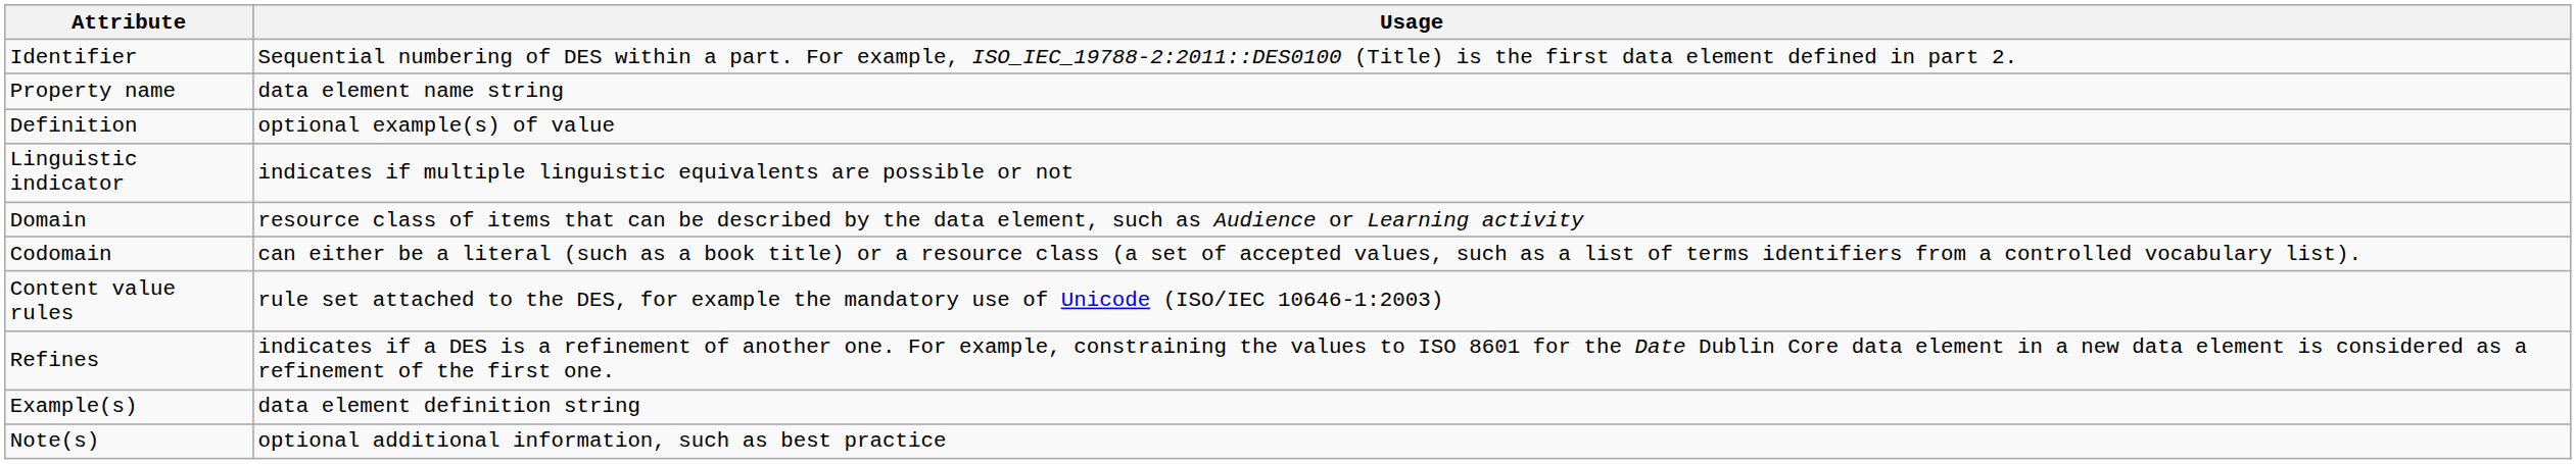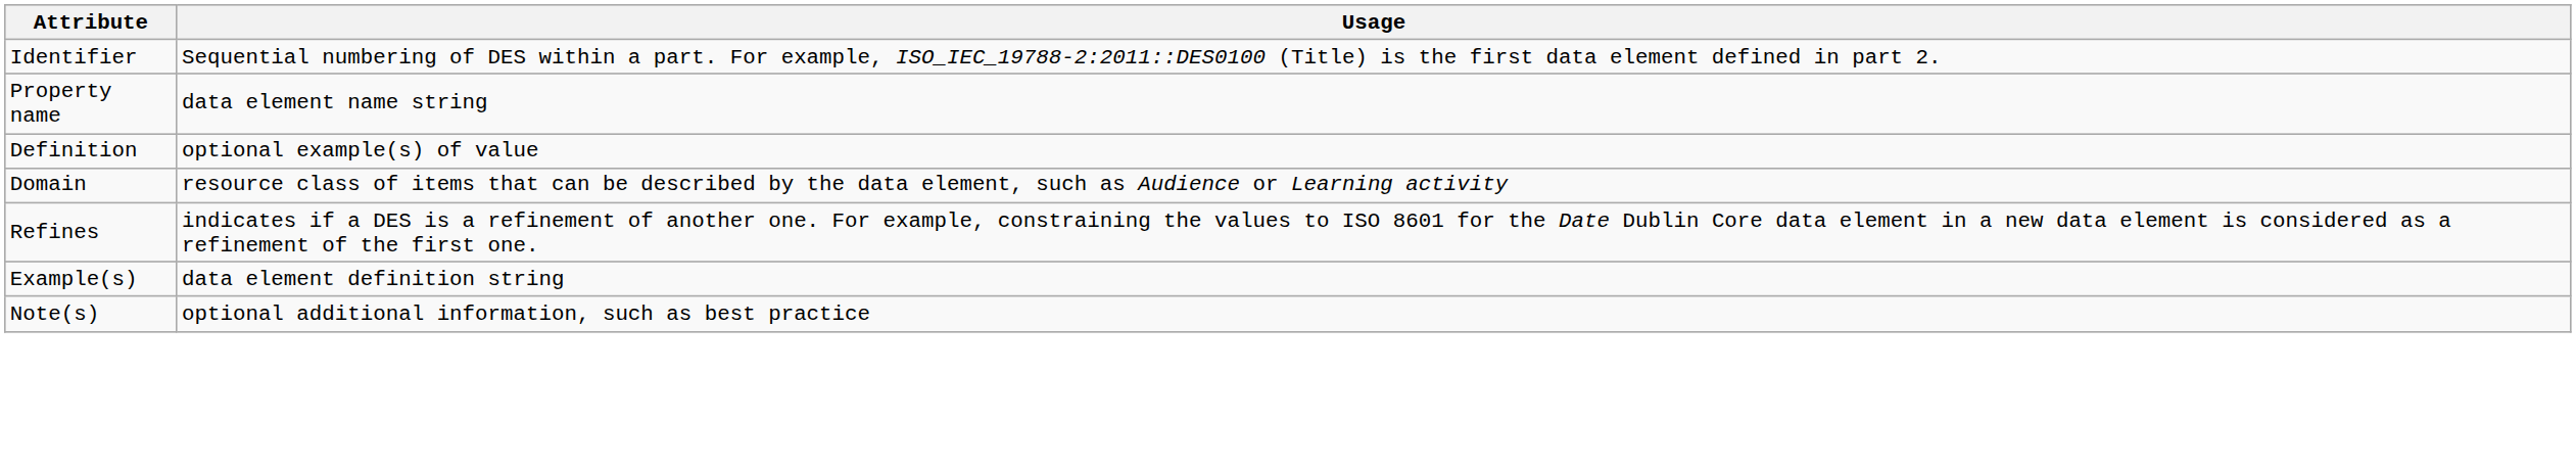 <table class="wikitable">
 <tr>
 <th>Attribute</th>
 <th>Usage</th>
 </tr>
 <tr>
 <td>Identifier</td>
 <td>Sequential numbering of DES within a part. For example, <em>ISO_IEC_19788-2:2011::DES0100</em> (Title) is the first data element defined in part 2.</td>
 </tr>
 <tr>
 <td>Property name</td>
 <td>data element name string</td>
 </tr>
 <tr>
 <td>Definition</td>
 <td>optional example(s) of value</td>
 </tr>
 <tr>
-<td>Linguistic indicator</td>
-<td>indicates if multiple linguistic equivalents are possible or not</td>
-</tr>
-<tr>
 <td>Domain</td>
 <td>resource class of items that can be described by the data element, such as <em>Audience</em> or <em>Learning activity</em></td>
-</tr>
-<tr>
-<td>Codomain</td>
-<td>can either be a literal (such as a book title) or a resource class (a set of accepted values, such as a list of terms identifiers from a controlled vocabulary list).</td>
-</tr>
-<tr>
-<td>Content value rules</td>
-<td>rule set attached to the DES, for example the mandatory use of <a href='#'>Unicode</a> (ISO/IEC 10646-1:2003)</td>
 </tr>
 <tr>
 <td>Refines</td>
 <td>indicates if a DES is a refinement of another one. For example, constraining the values to ISO 8601 for the <em>Date</em> Dublin Core data element in a new data element is considered as a refinement of the first one.</td>
 </tr>
 <tr>
 <td>Example(s)</td>
 <td>data element definition string</td>
 </tr>
 <tr>
 <td>Note(s)</td>
 <td>optional additional information, such as best practice</td>
 </tr>
 </table>
